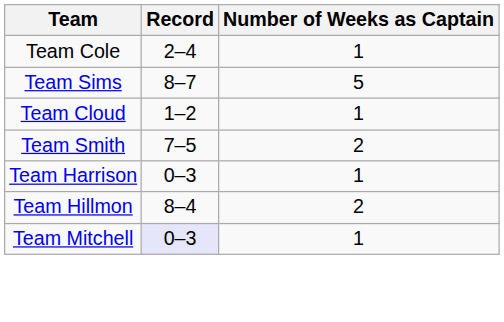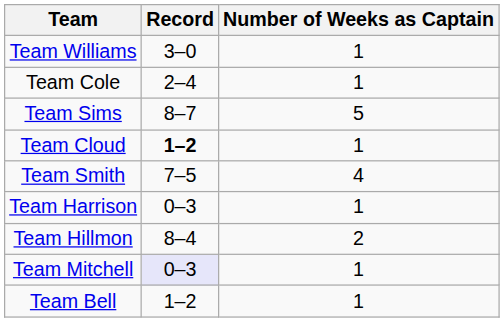 <table class="wikitable" style="text-align:center;">
 <tr>
 <th>Team</th>
 <th>Record</th>
 <th>Number of Weeks as Captain</th>
+</tr>
+<tr>
+<td><a href='#'>Team Williams</a></td>
+<td>3–0</td>
+<td>1</td>
 </tr>
 <tr>
 <td>Team Cole</td>
 <td>2–4</td>
 <td>1</td>
 </tr>
 <tr>
 <td><a href='#'>Team Sims</a></td>
 <td>8–7</td>
 <td>5</td>
 </tr>
 <tr>
 <td><a href='#'>Team Cloud</a></td>
-<td>1–2</td>
+<td><strong>1–2</strong></td>
 <td>1</td>
 </tr>
 <tr>
 <td><a href='#'>Team Smith</a></td>
 <td>7–5</td>
-<td>2</td>
+<td>4</td>
 </tr>
 <tr>
 <td><a href='#'>Team Harrison</a></td>
 <td>0–3</td>
 <td>1</td>
 </tr>
 <tr>
 <td><a href='#'>Team Hillmon</a></td>
 <td>8–4</td>
 <td>2</td>
 </tr>
 <tr>
 <td><a href='#'>Team Mitchell</a></td>
 <td style="background: lavender;">0–3</td>
 <td>1</td>
 </tr>
+<tr>
+<td><a href='#'>Team Bell</a></td>
+<td>1–2</td>
+<td>1</td>
+</tr>
 </table>
